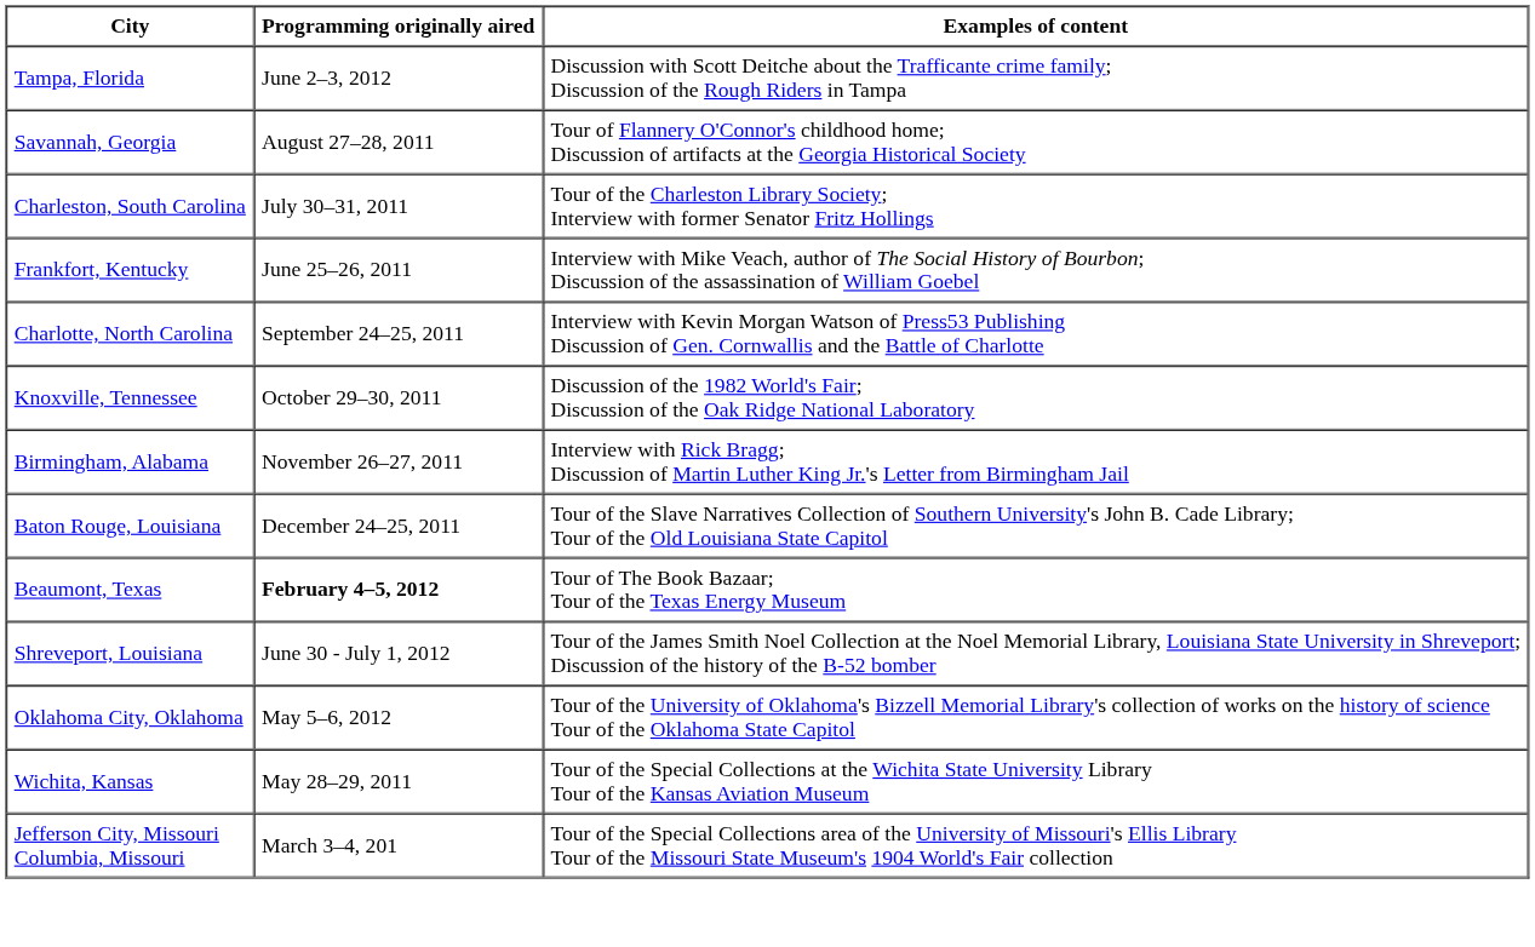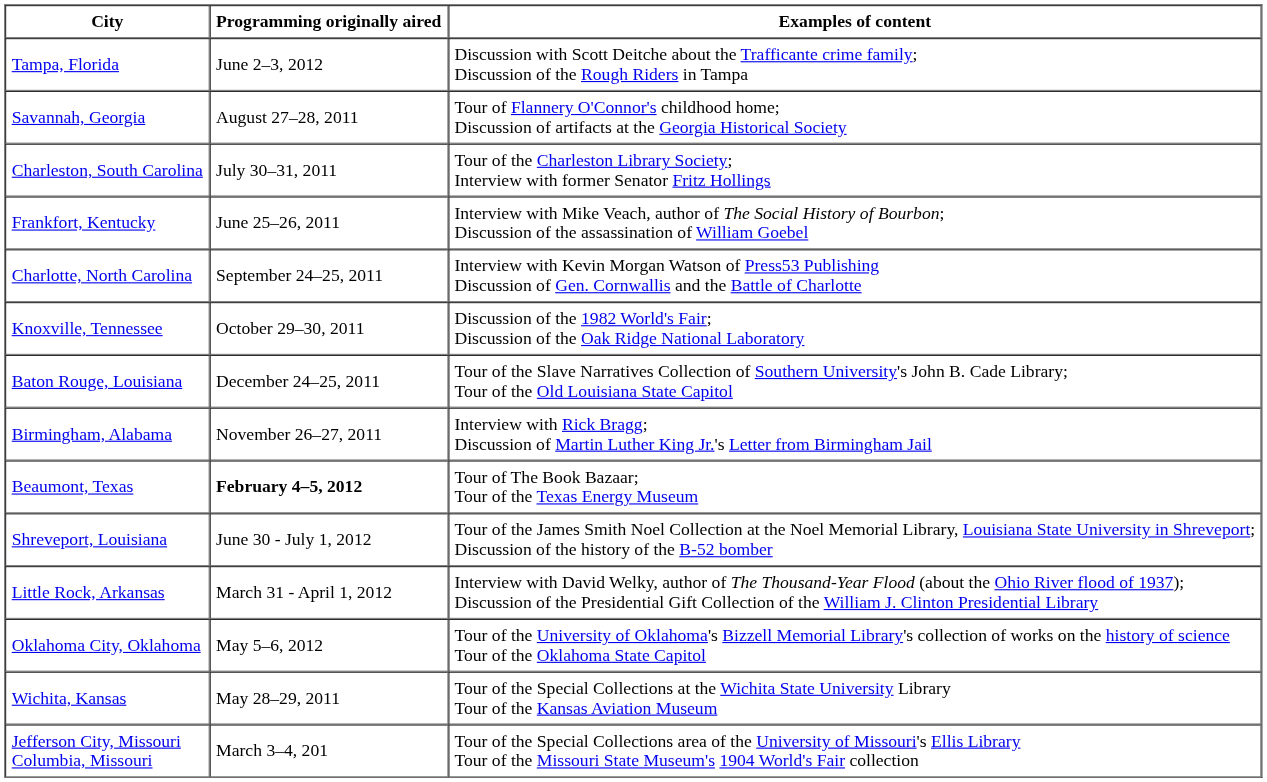 <table border=1 cellspacing=0 cellpadding=5>
 <tr>
 <th>City</th>
 <th>Programming originally aired</th>
 <th>Examples of content</th>
 </tr>
 <tr>
 <td><a href='#'>Tampa, Florida</a></td>
 <td>June 2–3, 2012</td>
 <td>Discussion with Scott Deitche about the <a href='#'>Trafficante crime family</a>;<br>Discussion of the <a href='#'>Rough Riders</a> in Tampa</td>
 </tr>
 <tr>
 <td><a href='#'>Savannah, Georgia</a></td>
 <td>August 27–28, 2011</td>
 <td>Tour of <a href='#'>Flannery O'Connor's</a> childhood home;<br>Discussion of artifacts at the <a href='#'>Georgia Historical Society</a></td>
 </tr>
 <tr>
 <td><a href='#'>Charleston, South Carolina</a></td>
 <td>July 30–31, 2011</td>
 <td>Tour of the <a href='#'>Charleston Library Society</a>;<br>Interview with former Senator <a href='#'>Fritz Hollings</a></td>
 </tr>
 <tr>
 <td><a href='#'>Frankfort, Kentucky</a></td>
 <td>June 25–26, 2011</td>
 <td>Interview with Mike Veach, author of <em>The Social History of Bourbon</em>;<br>Discussion of the assassination of <a href='#'>William Goebel</a></td>
 </tr>
 <tr>
 <td><a href='#'>Charlotte, North Carolina</a></td>
 <td>September 24–25, 2011</td>
 <td>Interview with Kevin Morgan Watson of <a href='#'>Press53 Publishing</a><br>Discussion of <a href='#'>Gen. Cornwallis</a> and the <a href='#'>Battle of Charlotte</a></td>
 </tr>
 <tr>
 <td><a href='#'>Knoxville, Tennessee</a></td>
 <td>October 29–30, 2011</td>
 <td>Discussion of the <a href='#'>1982 World's Fair</a>;<br>Discussion of the <a href='#'>Oak Ridge National Laboratory</a></td>
 </tr>
 <tr>
+<td><a href='#'>Baton Rouge, Louisiana</a></td>
+<td>December 24–25, 2011</td>
+<td>Tour of the Slave Narratives Collection of <a href='#'>Southern University</a>'s John B. Cade Library;<br>Tour of the <a href='#'>Old Louisiana State Capitol</a></td>
+</tr>
+<tr>
 <td><a href='#'>Birmingham, Alabama</a></td>
 <td>November 26–27, 2011</td>
 <td>Interview with <a href='#'>Rick Bragg</a>;<br>Discussion of <a href='#'>Martin Luther King Jr.</a>'s <a href='#'>Letter from Birmingham Jail</a></td>
-</tr>
-<tr>
-<td><a href='#'>Baton Rouge, Louisiana</a></td>
-<td>December 24–25, 2011</td>
-<td>Tour of the Slave Narratives Collection of <a href='#'>Southern University</a>'s John B. Cade Library;<br>Tour of the <a href='#'>Old Louisiana State Capitol</a></td>
 </tr>
 <tr>
 <td><a href='#'>Beaumont, Texas</a></td>
 <td><strong>February 4–5, 2012</strong></td>
 <td>Tour of The Book Bazaar;<br>Tour of the <a href='#'>Texas Energy Museum</a></td>
 </tr>
 <tr>
 <td><a href='#'>Shreveport, Louisiana</a></td>
 <td>June 30 - July 1, 2012</td>
 <td>Tour of the James Smith Noel Collection at the Noel Memorial Library, <a href='#'>Louisiana State University in Shreveport</a>;<br>Discussion of the history of the <a href='#'>B-52 bomber</a></td>
+</tr>
+<tr>
+<td><a href='#'>Little Rock, Arkansas</a></td>
+<td>March 31 - April 1, 2012</td>
+<td>Interview with David Welky, author of <em>The Thousand-Year Flood</em> (about the <a href='#'>Ohio River flood of 1937</a>);<br>Discussion of the Presidential Gift Collection of the <a href='#'>William J. Clinton Presidential Library</a></td>
 </tr>
 <tr>
 <td><a href='#'>Oklahoma City, Oklahoma</a></td>
 <td>May 5–6, 2012</td>
 <td>Tour of the <a href='#'>University of Oklahoma</a>'s <a href='#'>Bizzell Memorial Library</a>'s collection of works on the <a href='#'>history of science</a><br>Tour of the <a href='#'>Oklahoma State Capitol</a></td>
 </tr>
 <tr>
 <td><a href='#'>Wichita, Kansas</a></td>
 <td>May 28–29, 2011</td>
 <td>Tour of the Special Collections at the <a href='#'>Wichita State University</a> Library<br>Tour of the <a href='#'>Kansas Aviation Museum</a></td>
 </tr>
 <tr>
 <td><a href='#'>Jefferson City, Missouri</a><br><a href='#'>Columbia, Missouri</a></td>
 <td>March 3–4, 201</td>
 <td>Tour of the Special Collections area of the <a href='#'>University of Missouri</a>'s <a href='#'>Ellis Library</a><br>Tour of the <a href='#'>Missouri State Museum's</a> <a href='#'>1904 World's Fair</a> collection</td>
 </tr>
 </table>
